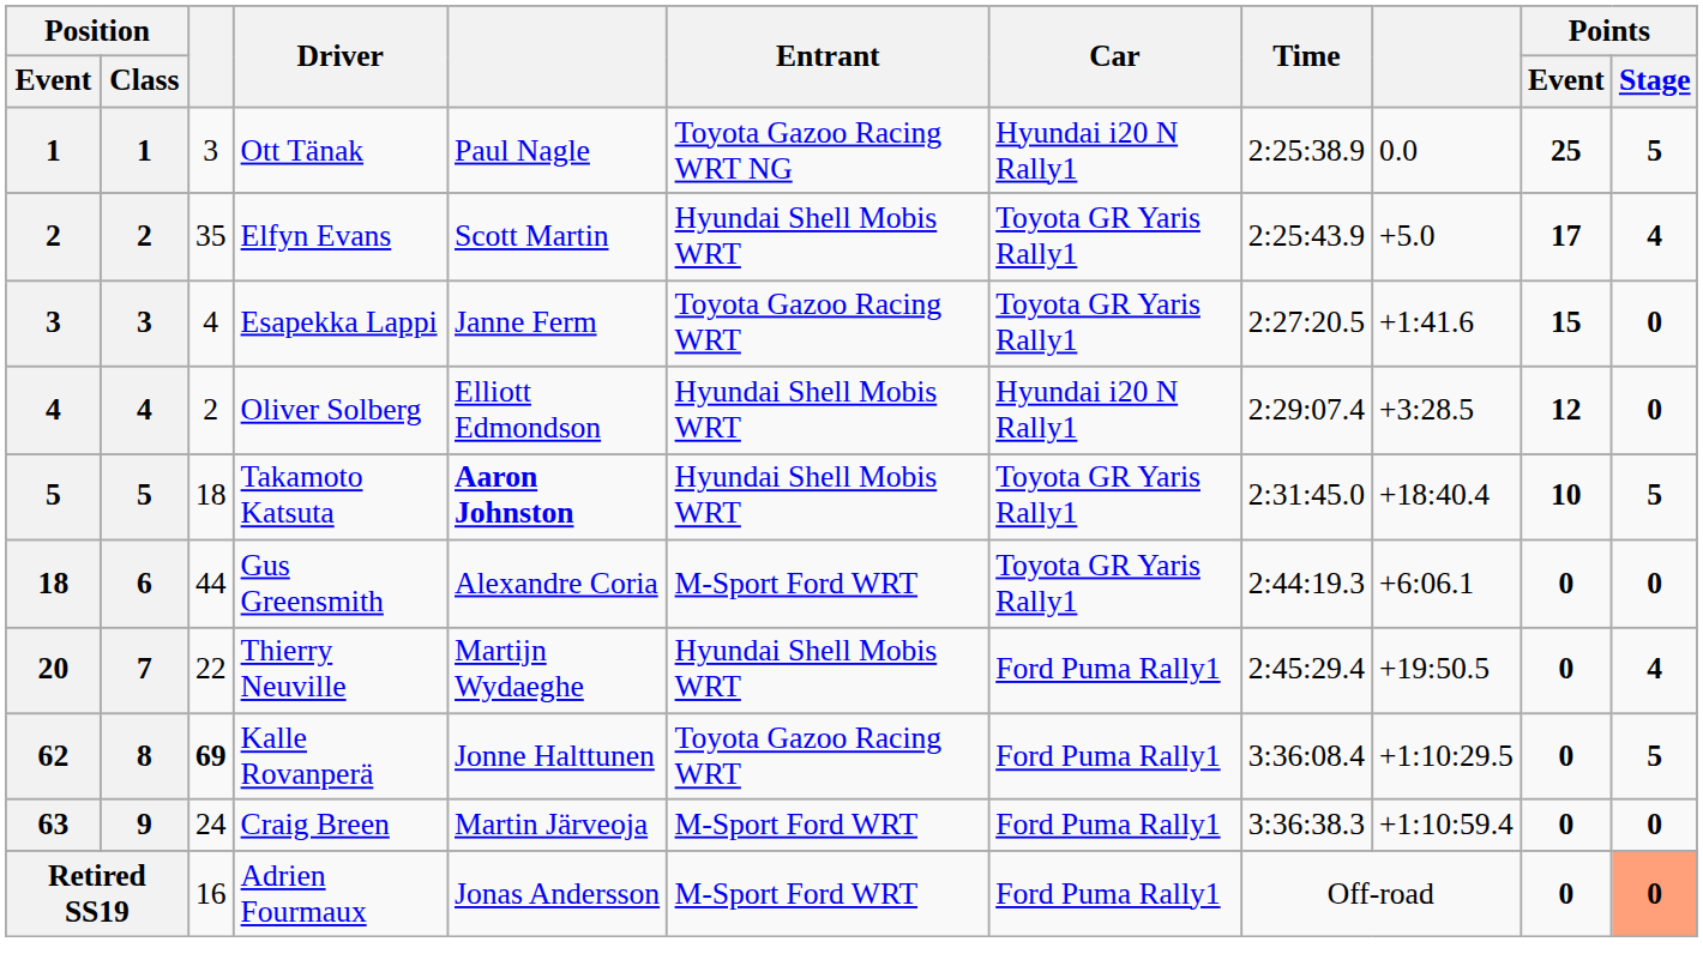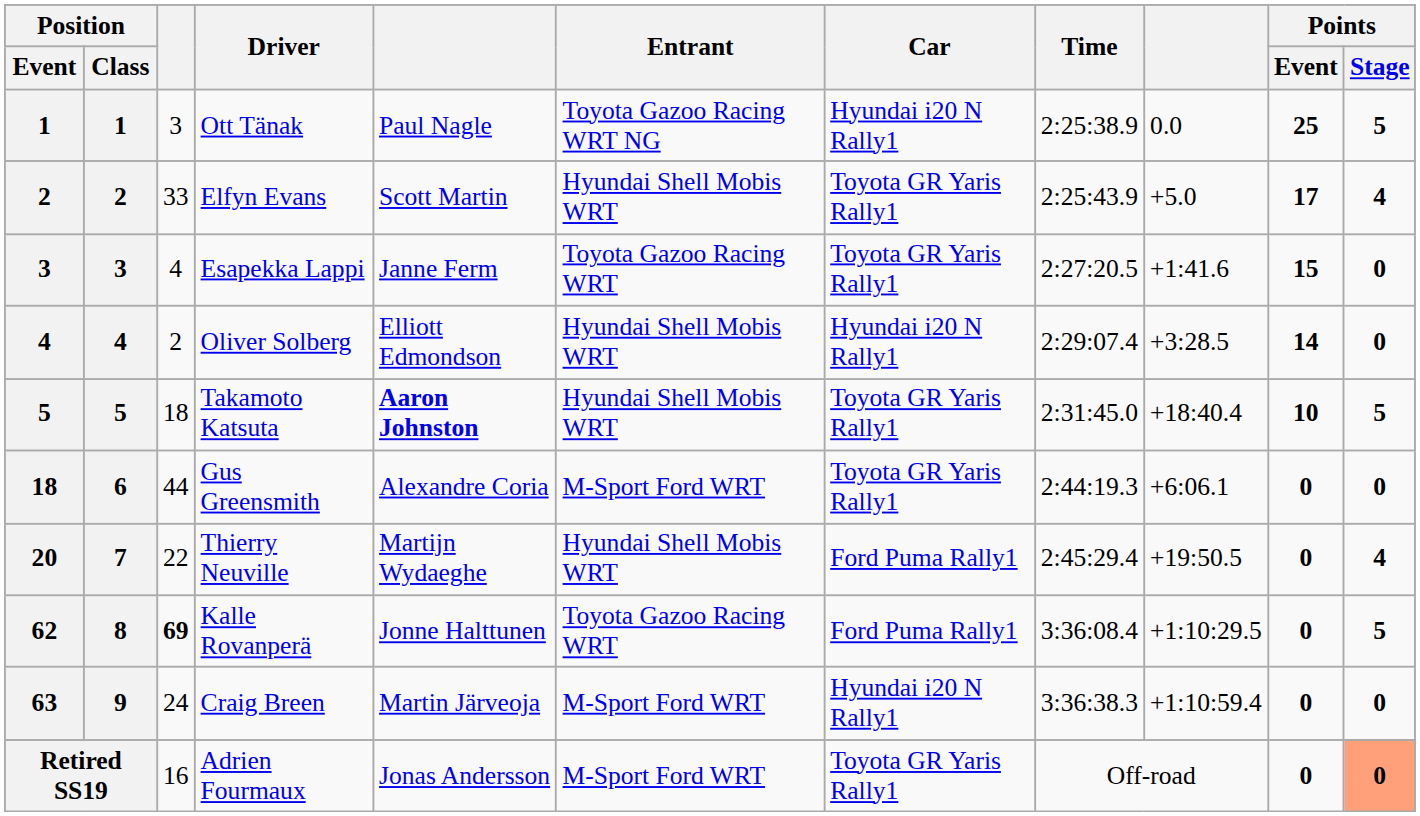 <table class="wikitable" width=85% style="font-size:85%">
 <tr>
 <th colspan="2">Position</th>
 <th rowspan="2"></th>
 <th rowspan="2">Driver</th>
 <th rowspan="2"></th>
 <th rowspan="2">Entrant</th>
 <th rowspan="2">Car</th>
 <th rowspan="2">Time</th>
 <th rowspan="2"></th>
 <th colspan="2">Points</th>
 </tr>
 <tr>
 <th>Event</th>
 <th>Class</th>
 <th>Event</th>
 <th><a href='#'>Stage</a></th>
 </tr>
 <tr>
 <th>1</th>
 <th>1</th>
 <td align="center">3</td>
 <td><a href='#'>Ott Tänak</a></td>
 <td><a href='#'>Paul Nagle</a></td>
 <td><a href='#'>Toyota Gazoo Racing WRT NG</a></td>
 <td><a href='#'>Hyundai i20 N Rally1</a></td>
 <td>2:25:38.9</td>
 <td>0.0</td>
 <td align="center"><strong>25</strong></td>
 <td align="center"><strong>5</strong></td>
 </tr>
 <tr>
 <th>2</th>
 <th>2</th>
-<td align="center">35</td>
+<td align="center">33</td>
 <td><a href='#'>Elfyn Evans</a></td>
 <td><a href='#'>Scott Martin</a></td>
 <td><a href='#'>Hyundai Shell Mobis WRT</a></td>
 <td><a href='#'>Toyota GR Yaris Rally1</a></td>
 <td>2:25:43.9</td>
 <td>+5.0</td>
 <td align="center"><strong>17</strong></td>
 <td align="center"><strong>4</strong></td>
 </tr>
 <tr>
 <th>3</th>
 <th>3</th>
 <td align="center">4</td>
 <td><a href='#'>Esapekka Lappi</a></td>
 <td><a href='#'>Janne Ferm</a></td>
 <td><a href='#'>Toyota Gazoo Racing WRT</a></td>
 <td><a href='#'>Toyota GR Yaris Rally1</a></td>
 <td>2:27:20.5</td>
 <td>+1:41.6</td>
 <td align="center"><strong>15</strong></td>
 <td align="center"><strong>0</strong></td>
 </tr>
 <tr>
 <th>4</th>
 <th>4</th>
 <td align="center">2</td>
 <td><a href='#'>Oliver Solberg</a></td>
 <td><a href='#'>Elliott Edmondson</a></td>
 <td><a href='#'>Hyundai Shell Mobis WRT</a></td>
 <td><a href='#'>Hyundai i20 N Rally1</a></td>
 <td>2:29:07.4</td>
 <td>+3:28.5</td>
-<td align="center"><strong>12</strong></td>
+<td align="center"><strong>14</strong></td>
 <td align="center"><strong>0</strong></td>
 </tr>
 <tr>
 <th>5</th>
 <th>5</th>
 <td align="center">18</td>
 <td><a href='#'>Takamoto Katsuta</a></td>
 <td><strong><a href='#'>Aaron Johnston</a></strong></td>
 <td><a href='#'>Hyundai Shell Mobis WRT</a></td>
 <td><a href='#'>Toyota GR Yaris Rally1</a></td>
 <td>2:31:45.0</td>
 <td>+18:40.4</td>
 <td align="center"><strong>10</strong></td>
 <td align="center"><strong>5</strong></td>
 </tr>
 <tr>
 <th>18</th>
 <th>6</th>
 <td align="center">44</td>
 <td><a href='#'>Gus Greensmith</a></td>
 <td><a href='#'>Alexandre Coria</a></td>
 <td><a href='#'>M-Sport Ford WRT</a></td>
 <td><a href='#'>Toyota GR Yaris Rally1</a></td>
 <td>2:44:19.3</td>
 <td>+6:06.1</td>
 <td align="center"><strong>0</strong></td>
 <td align="center"><strong>0</strong></td>
 </tr>
 <tr>
 <th>20</th>
 <th>7</th>
 <td align="center">22</td>
 <td><a href='#'>Thierry Neuville</a></td>
 <td><a href='#'>Martijn Wydaeghe</a></td>
 <td><a href='#'>Hyundai Shell Mobis WRT</a></td>
 <td><a href='#'>Ford Puma Rally1</a></td>
 <td>2:45:29.4</td>
 <td>+19:50.5</td>
 <td align="center"><strong>0</strong></td>
 <td align="center"><strong>4</strong></td>
 </tr>
 <tr>
 <th>62</th>
 <th>8</th>
 <td align="center"><strong>69</strong></td>
 <td><a href='#'>Kalle Rovanperä</a></td>
 <td><a href='#'>Jonne Halttunen</a></td>
 <td><a href='#'>Toyota Gazoo Racing WRT</a></td>
 <td><a href='#'>Ford Puma Rally1</a></td>
 <td>3:36:08.4</td>
 <td>+1:10:29.5</td>
 <td align="center"><strong>0</strong></td>
 <td align="center"><strong>5</strong></td>
 </tr>
 <tr>
 <th>63</th>
 <th>9</th>
 <td align="center">24</td>
 <td><a href='#'>Craig Breen</a></td>
 <td><a href='#'>Martin Järveoja</a></td>
 <td><a href='#'>M-Sport Ford WRT</a></td>
-<td><a href='#'>Ford Puma Rally1</a></td>
+<td><a href='#'>Hyundai i20 N Rally1</a></td>
 <td>3:36:38.3</td>
 <td>+1:10:59.4</td>
 <td align="center"><strong>0</strong></td>
 <td align="center"><strong>0</strong></td>
 </tr>
 <tr>
 <th colspan="2">Retired SS19</th>
 <td align="center">16</td>
 <td><a href='#'>Adrien Fourmaux</a></td>
 <td><a href='#'>Jonas Andersson</a></td>
 <td><a href='#'>M-Sport Ford WRT</a></td>
-<td><a href='#'>Ford Puma Rally1</a></td>
+<td><a href='#'>Toyota GR Yaris Rally1</a></td>
 <td colspan="2" align="center">Off-road</td>
 <td align="center"><strong>0</strong></td>
 <td align="center" style="background: lightsalmon;"><strong>0</strong></td>
 </tr>
 </table>
